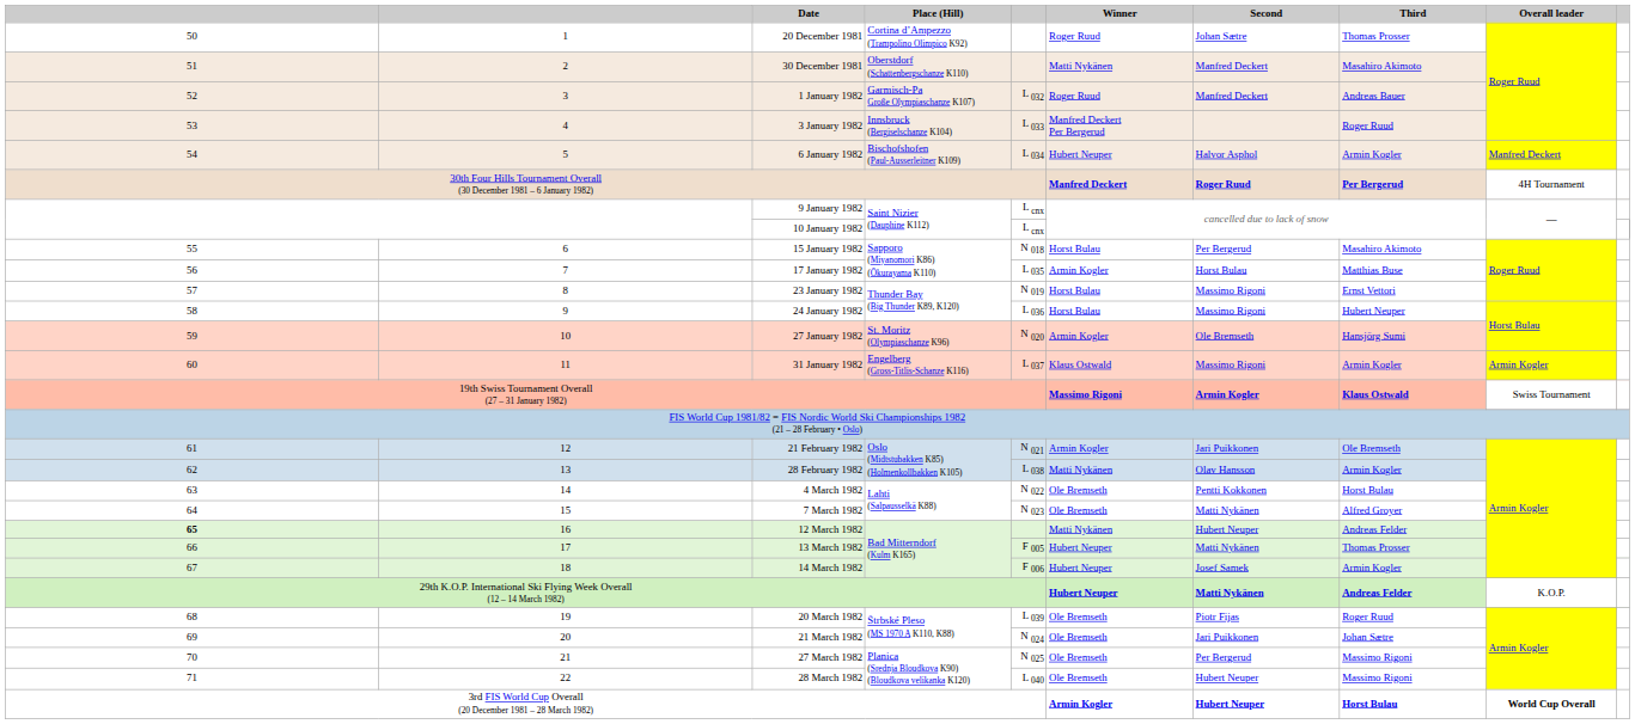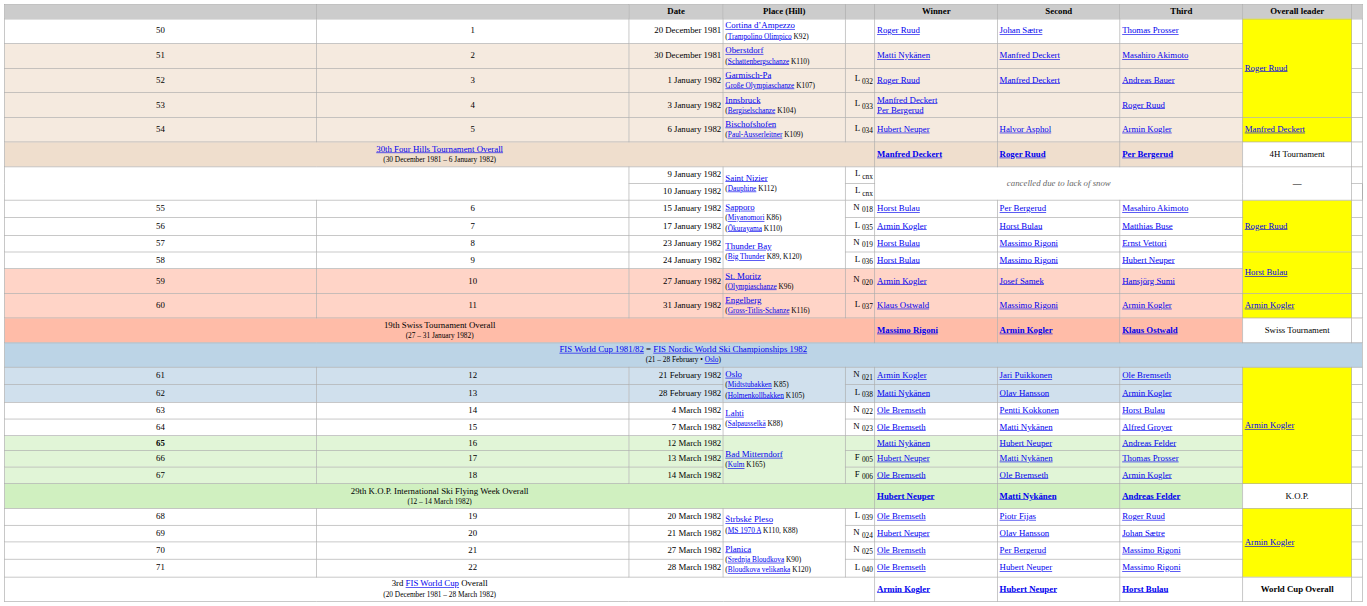 <table class="wikitable plainrowheaders" style="background:#fff; font-size:86%; width:107%; line-height:16px; border:gray solid 1px; border-collapse:collapse;">
 <tr>
 <th scope="col" style="background:#ccc; width=30 px;"></th>
 <th scope="col" style="background:#ccc; width=30 px;"></th>
 <th scope="col" style="background:#ccc; width:141px;">Date</th>
 <th scope="col" style="background:#ccc; width:184px;">Place (Hill)</th>
 <th scope="col" style="background:#ccc; width:40px;"></th>
 <th scope="col" style="background:#ccc; width:185px;">Winner</th>
 <th scope="col" style="background:#ccc; width:185px;">Second</th>
 <th scope="col" style="background:#ccc; width:185px;">Third</th>
 <th scope="col" style="background:#ccc; width:164px;">Overall leader</th>
 <th scope="col" style="background:#ccc; width:10px;"></th>
 </tr>
 <tr>
 <td align=center>50</td>
 <td align=center>1</td>
 <td align=right>20 December 1981</td>
 <td> <a href='#'>Cortina d’Ampezzo</a><br><small>(<a href='#'>Trampolino Olimpico</a> K92)</small></td>
 <td align=right></td>
 <td> <a href='#'>Roger Ruud</a></td>
 <td> <a href='#'>Johan Sætre</a></td>
 <td> <a href='#'>Thomas Prosser</a></td>
 <td rowspan=4 bgcolor=yellow> <a href='#'>Roger Ruud</a></td>
 <td></td>
 </tr>
 <tr bgcolor=#F5EADF>
 <td align=center>51</td>
 <td align=center>2</td>
 <td align=right>30 December 1981</td>
 <td> <a href='#'>Oberstdorf</a><br><small>(<a href='#'>Schattenbergschanze</a> K110)</small></td>
 <td align=right></td>
 <td> <a href='#'>Matti Nykänen</a></td>
 <td> <a href='#'>Manfred Deckert</a></td>
 <td> <a href='#'>Masahiro Akimoto</a></td>
 <td bgcolor=white></td>
 </tr>
 <tr bgcolor=#F5EADF>
 <td align=center>52</td>
 <td align=center>3</td>
 <td align=right>1 January 1982</td>
 <td> <a href='#'>Garmisch-Pa</a><br><small><a href='#'>Große Olympiaschanze</a> K107)</small></td>
 <td align=right>L <sub>032</sub></td>
 <td> <a href='#'>Roger Ruud</a></td>
 <td> <a href='#'>Manfred Deckert</a></td>
 <td> <a href='#'>Andreas Bauer</a></td>
 <td bgcolor=white></td>
 </tr>
 <tr bgcolor=#F5EADF>
 <td align=center>53</td>
 <td align=center>4</td>
 <td align=right>3 January 1982</td>
 <td> <a href='#'>Innsbruck</a><br><small>(<a href='#'>Bergiselschanze</a> K104)</small></td>
 <td align=right>L <sub>033</sub></td>
 <td> <a href='#'>Manfred Deckert</a><br> <a href='#'>Per Bergerud</a></td>
 <td></td>
 <td> <a href='#'>Roger Ruud</a></td>
 <td bgcolor=white></td>
 </tr>
 <tr bgcolor=#F5EADF>
 <td align=center>54</td>
 <td align=center>5</td>
 <td align=right>6 January 1982</td>
 <td> <a href='#'>Bischofshofen</a><br><small>(<a href='#'>Paul-Ausserleitner</a> K109)</small></td>
 <td align=right>L <sub>034</sub></td>
 <td> <a href='#'>Hubert Neuper</a></td>
 <td> <a href='#'>Halvor Asphol</a></td>
 <td> <a href='#'>Armin Kogler</a></td>
 <td bgcolor=yellow> <a href='#'>Manfred Deckert</a></td>
 <td bgcolor=white></td>
 </tr>
 <tr bgcolor=#EFDECD>
 <td colspan=5 align=center><a href='#'>30th Four Hills Tournament Overall</a><br><small>(30 December 1981 – 6 January 1982)</small></td>
 <td> <strong><a href='#'>Manfred Deckert</a></strong></td>
 <td> <strong><a href='#'>Roger Ruud</a></strong></td>
 <td> <strong><a href='#'>Per Bergerud</a></strong></td>
 <td bgcolor=white align=center>4H Tournament</td>
 <td bgcolor=white></td>
 </tr>
 <tr>
 <td rowspan=2 colspan=2></td>
 <td align=right>9 January 1982</td>
 <td rowspan=2> <a href='#'>Saint Nizier</a><br><small>(<a href='#'>Dauphine</a> K112)</small></td>
 <td align=right>L <sub>cnx</sub></td>
 <td align=center rowspan=2 colspan=3 style=color:#696969><em>cancelled due to lack of snow</em></td>
 <td bgcolor=white align=center rowspan=2>—</td>
 <td></td>
 </tr>
 <tr>
 <td align=right>10 January 1982</td>
 <td align=right>L <sub>cnx</sub></td>
 </tr>
 <tr>
 <td align=center>55</td>
 <td align=center>6</td>
 <td align=right>15 January 1982</td>
 <td rowspan=2> <a href='#'>Sapporo</a><br><small>(<a href='#'>Miyanomori</a> K86)<br>(<a href='#'>Ōkurayama</a> K110)</small></td>
 <td align=right>N <sub>018</sub></td>
 <td> <a href='#'>Horst Bulau</a></td>
 <td> <a href='#'>Per Bergerud</a></td>
 <td> <a href='#'>Masahiro Akimoto</a></td>
 <td rowspan=3 bgcolor=yellow> <a href='#'>Roger Ruud</a></td>
 <td></td>
 </tr>
 <tr>
 <td align=center>56</td>
 <td align=center>7</td>
 <td align=right>17 January 1982</td>
 <td align=right>L <sub>035</sub></td>
 <td> <a href='#'>Armin Kogler</a></td>
 <td> <a href='#'>Horst Bulau</a></td>
 <td> <a href='#'>Matthias Buse</a></td>
 <td></td>
 </tr>
 <tr>
 <td align=center>57</td>
 <td align=center>8</td>
 <td align=right>23 January 1982</td>
 <td rowspan=2> <a href='#'>Thunder Bay</a><br><small>(<a href='#'>Big Thunder</a> K89, K120)</small></td>
 <td align=right>N <sub>019</sub></td>
 <td> <a href='#'>Horst Bulau</a></td>
 <td> <a href='#'>Massimo Rigoni</a></td>
 <td> <a href='#'>Ernst Vettori</a></td>
 <td></td>
 </tr>
 <tr>
 <td align=center>58</td>
 <td align=center>9</td>
 <td align=right>24 January 1982</td>
 <td align=right>L <sub>036</sub></td>
 <td> <a href='#'>Horst Bulau</a></td>
 <td> <a href='#'>Massimo Rigoni</a></td>
 <td> <a href='#'>Hubert Neuper</a></td>
 <td bgcolor=yellow rowspan=2> <a href='#'>Horst Bulau</a></td>
 <td></td>
 </tr>
 <tr bgcolor=#FFD4C7>
 <td align=center>59</td>
 <td align=center>10</td>
 <td align=right>27 January 1982</td>
 <td> <a href='#'>St. Moritz</a><br><small>(<a href='#'>Olympiaschanze</a> K96)</small></td>
 <td align=right>N <sub>020</sub></td>
 <td> <a href='#'>Armin Kogler</a></td>
-<td> <a href='#'>Ole Bremseth</a></td>
+<td> <a href='#'>Josef Samek</a></td>
 <td> <a href='#'>Hansjörg Sumi</a></td>
 <td bgcolor=white></td>
 </tr>
 <tr bgcolor=#FFD4C7>
 <td align=center>60</td>
 <td align=center>11</td>
 <td align=right>31 January 1982</td>
 <td> <a href='#'>Engelberg</a><br><small>(<a href='#'>Gross-Titlis-Schanze</a> K116)</small></td>
 <td align=right>L <sub>037</sub></td>
 <td> <a href='#'>Klaus Ostwald</a></td>
 <td> <a href='#'>Massimo Rigoni</a></td>
 <td> <a href='#'>Armin Kogler</a></td>
 <td bgcolor=yellow> <a href='#'>Armin Kogler</a></td>
 <td bgcolor=white></td>
 </tr>
 <tr bgcolor=#FFBCA8>
 <td colspan=5 align=center>19th Swiss Tournament Overall<br><small>(27 – 31 January 1982)</small></td>
 <td> <strong><a href='#'>Massimo Rigoni</a></strong></td>
 <td> <strong><a href='#'>Armin Kogler</a></strong></td>
 <td> <strong><a href='#'>Klaus Ostwald</a></strong></td>
 <td bgcolor=white align=center>Swiss Tournament</td>
 <td bgcolor=white></td>
 </tr>
 <tr bgcolor=#BCD4E6>
 <td colspan=10 align=center><a href='#'>FIS World Cup 1981/82</a> = <a href='#'>FIS Nordic World Ski Championships 1982</a><br><small>(21 – 28 February • <a href='#'>Oslo</a>)</small></td>
 </tr>
 <tr bgcolor=#d0e0ed>
 <td align=center>61</td>
 <td align=center>12</td>
 <td align=right>21 February 1982</td>
 <td rowspan=2> <a href='#'>Oslo</a><br><small>(<a href='#'>Midtstubakken</a> K85)<br>(<a href='#'>Holmenkollbakken</a> K105)</small></td>
 <td align=right>N <sub>021</sub></td>
 <td> <a href='#'>Armin Kogler</a></td>
 <td> <a href='#'>Jari Puikkonen</a></td>
 <td> <a href='#'>Ole Bremseth</a></td>
 <td rowspan=7 bgcolor=yellow> <a href='#'>Armin Kogler</a></td>
 <td bgcolor=white></td>
 </tr>
 <tr bgcolor=#d0e0ed>
 <td align=center>62</td>
 <td align=center>13</td>
 <td align=right>28 February 1982</td>
 <td align=right>L <sub>038</sub></td>
 <td> <a href='#'>Matti Nykänen</a></td>
 <td> <a href='#'>Olav Hansson</a></td>
 <td> <a href='#'>Armin Kogler</a></td>
 <td bgcolor=white></td>
 </tr>
 <tr>
 <td align=center>63</td>
 <td align=center>14</td>
 <td align=right>4 March 1982</td>
 <td rowspan=2> <a href='#'>Lahti</a><br><small>(<a href='#'>Salpausselkä</a> K88)</small></td>
 <td align=right>N <sub>022</sub></td>
 <td> <a href='#'>Ole Bremseth</a></td>
 <td> <a href='#'>Pentti Kokkonen</a></td>
 <td> <a href='#'>Horst Bulau</a></td>
 <td></td>
 </tr>
 <tr>
 <td align=center>64</td>
 <td align=center>15</td>
 <td align=right>7 March 1982</td>
 <td align=right>N <sub>023</sub></td>
 <td> <a href='#'>Ole Bremseth</a></td>
 <td> <a href='#'>Matti Nykänen</a></td>
 <td> <a href='#'>Alfred Groyer</a></td>
 <td></td>
 </tr>
 <tr bgcolor=#E1F5D7>
 <td align=center><strong>65</strong></td>
 <td align=center>16</td>
 <td align=right>12 March 1982</td>
 <td rowspan=3> <a href='#'>Bad Mitterndorf</a><br><small>(<a href='#'>Kulm</a> K165)</small></td>
 <td align=right></td>
 <td> <a href='#'>Matti Nykänen</a></td>
 <td> <a href='#'>Hubert Neuper</a></td>
 <td> <a href='#'>Andreas Felder</a></td>
 <td bgcolor=white></td>
 </tr>
 <tr bgcolor=#E1F5D7>
 <td align=center>66</td>
 <td align=center>17</td>
 <td align=right>13 March 1982</td>
 <td align=right>F <sub>005</sub></td>
 <td> <a href='#'>Hubert Neuper</a></td>
 <td> <a href='#'>Matti Nykänen</a></td>
 <td> <a href='#'>Thomas Prosser</a></td>
 <td bgcolor=white></td>
 </tr>
 <tr bgcolor=#E1F5D7>
 <td align=center>67</td>
 <td align=center>18</td>
 <td align=right>14 March 1982</td>
 <td align=right>F <sub>006</sub></td>
-<td> <a href='#'>Hubert Neuper</a></td>
-<td> <a href='#'>Josef Samek</a></td>
+<td> <a href='#'>Ole Bremseth</a></td>
+<td> <a href='#'>Ole Bremseth</a></td>
 <td> <a href='#'>Armin Kogler</a></td>
 <td bgcolor=white></td>
 </tr>
 <tr bgcolor=#D0F0C0>
 <td colspan=5 align=center>29th K.O.P. International Ski Flying Week Overall<br><small>(12 – 14 March 1982)</small></td>
 <td> <strong><a href='#'>Hubert Neuper</a></strong></td>
 <td> <strong><a href='#'>Matti Nykänen</a></strong></td>
 <td> <strong><a href='#'>Andreas Felder</a></strong></td>
 <td bgcolor=white align=center>K.O.P.</td>
 <td bgcolor=white></td>
 </tr>
 <tr>
 <td align=center>68</td>
 <td align=center>19</td>
 <td align=right>20 March 1982</td>
 <td rowspan=2> <a href='#'>Štrbské Pleso</a><br><small>(<a href='#'>MS 1970 A</a> K110, K88)</small></td>
 <td align=right>L <sub>039</sub></td>
 <td> <a href='#'>Ole Bremseth</a></td>
 <td> <a href='#'>Piotr Fijas</a></td>
 <td> <a href='#'>Roger Ruud</a></td>
 <td rowspan=4 bgcolor=yellow> <a href='#'>Armin Kogler</a></td>
 <td></td>
 </tr>
 <tr>
 <td align=center>69</td>
 <td align=center>20</td>
 <td align=right>21 March 1982</td>
 <td align=right>N <sub>024</sub></td>
-<td> <a href='#'>Ole Bremseth</a></td>
-<td> <a href='#'>Jari Puikkonen</a></td>
+<td> <a href='#'>Hubert Neuper</a></td>
+<td> <a href='#'>Olav Hansson</a></td>
 <td> <a href='#'>Johan Sætre</a></td>
 <td></td>
 </tr>
 <tr>
 <td align=center>70</td>
 <td align=center>21</td>
 <td align=right>27 March 1982</td>
 <td rowspan=2> <a href='#'>Planica</a><br><small>(<a href='#'>Srednja Bloudkova</a> K90)<br>(<a href='#'>Bloudkova velikanka</a> K120)</small></td>
 <td align=right>N <sub>025</sub></td>
 <td> <a href='#'>Ole Bremseth</a></td>
 <td> <a href='#'>Per Bergerud</a></td>
 <td> <a href='#'>Massimo Rigoni</a></td>
 <td></td>
 </tr>
 <tr>
 <td align=center>71</td>
 <td align=center>22</td>
 <td align=right>28 March 1982</td>
 <td align=right>L <sub>040</sub></td>
 <td> <a href='#'>Ole Bremseth</a></td>
 <td> <a href='#'>Hubert Neuper</a></td>
 <td> <a href='#'>Massimo Rigoni</a></td>
 <td></td>
 </tr>
 <tr>
 <td colspan="5" align="center">3rd <a href='#'>FIS World Cup</a> Overall<br><small>(20 December 1981 – 28 March 1982)</small></td>
 <td> <strong><a href='#'>Armin Kogler</a></strong></td>
 <td> <strong><a href='#'>Hubert Neuper</a></strong></td>
 <td> <strong><a href='#'>Horst Bulau</a></strong></td>
 <td align=center><strong>World Cup Overall</strong></td>
 <td></td>
 </tr>
 </table>
